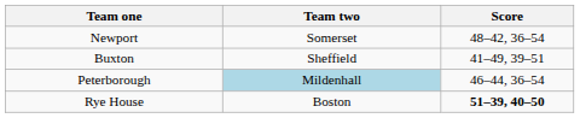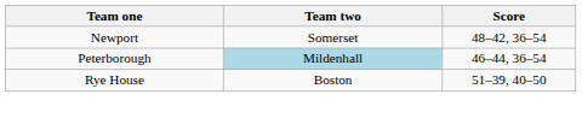 <table class="wikitable" style="text-align: center">
 <tr>
 <th width=250>Team one</th>
 <th width=250>Team two</th>
 <th width=150>Score</th>
 </tr>
 <tr>
 <td>Newport</td>
 <td>Somerset</td>
 <td>48–42, 36–54</td>
 </tr>
 <tr>
-<td>Buxton</td>
-<td>Sheffield</td>
-<td>41–49, 39–51</td>
-</tr>
-<tr>
 <td>Peterborough</td>
 <td style="background: lightblue;">Mildenhall</td>
 <td>46–44, 36–54</td>
 </tr>
 <tr>
 <td>Rye House</td>
 <td>Boston</td>
-<td><strong>51–39, 40–50</strong></td>
+<td>51–39, 40–50</td>
 </tr>
 </table>
